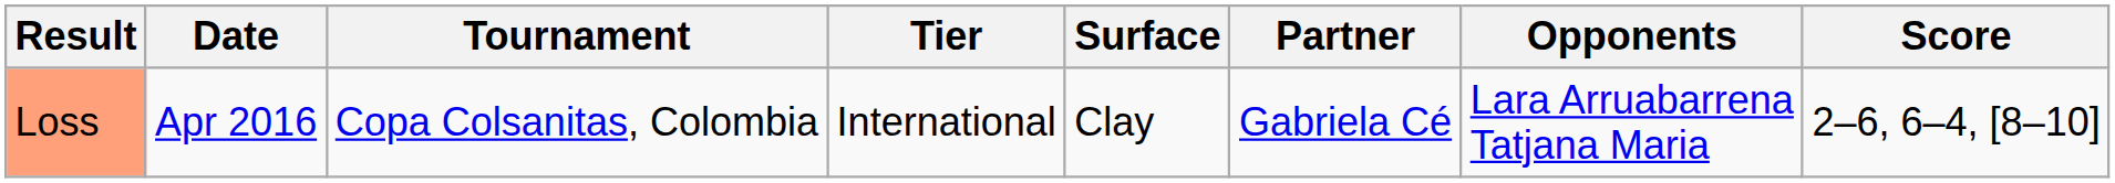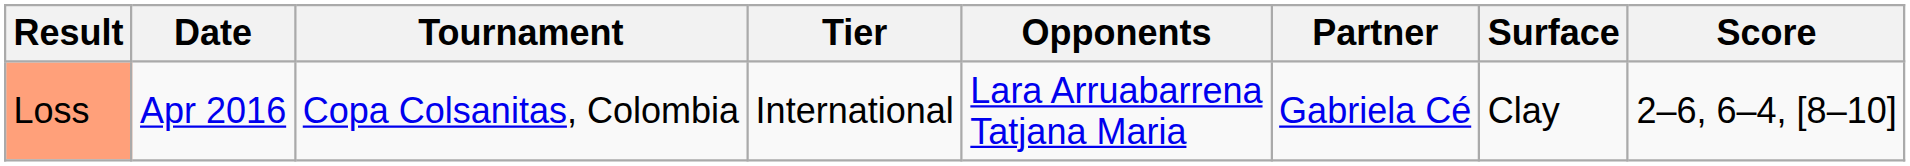 <table class="sortable wikitable">
 <tr>
 <th>Result</th>
 <th>Date</th>
 <th>Tournament</th>
 <th>Tier</th>
+<th>Opponents</th>
+<th>Partner</th>
 <th>Surface</th>
-<th>Partner</th>
-<th>Opponents</th>
 <th class="unsortable">Score</th>
 </tr>
 <tr>
 <td bgcolor=FFA07A>Loss</td>
 <td><a href='#'>Apr 2016</a></td>
 <td><a href='#'>Copa Colsanitas</a>, Colombia</td>
 <td>International</td>
+<td> <a href='#'>Lara Arruabarrena</a> <br>  <a href='#'>Tatjana Maria</a></td>
+<td> <a href='#'>Gabriela Cé</a></td>
 <td>Clay</td>
-<td> <a href='#'>Gabriela Cé</a></td>
-<td> <a href='#'>Lara Arruabarrena</a> <br>  <a href='#'>Tatjana Maria</a></td>
 <td>2–6, 6–4, [8–10]</td>
 </tr>
 </table>
